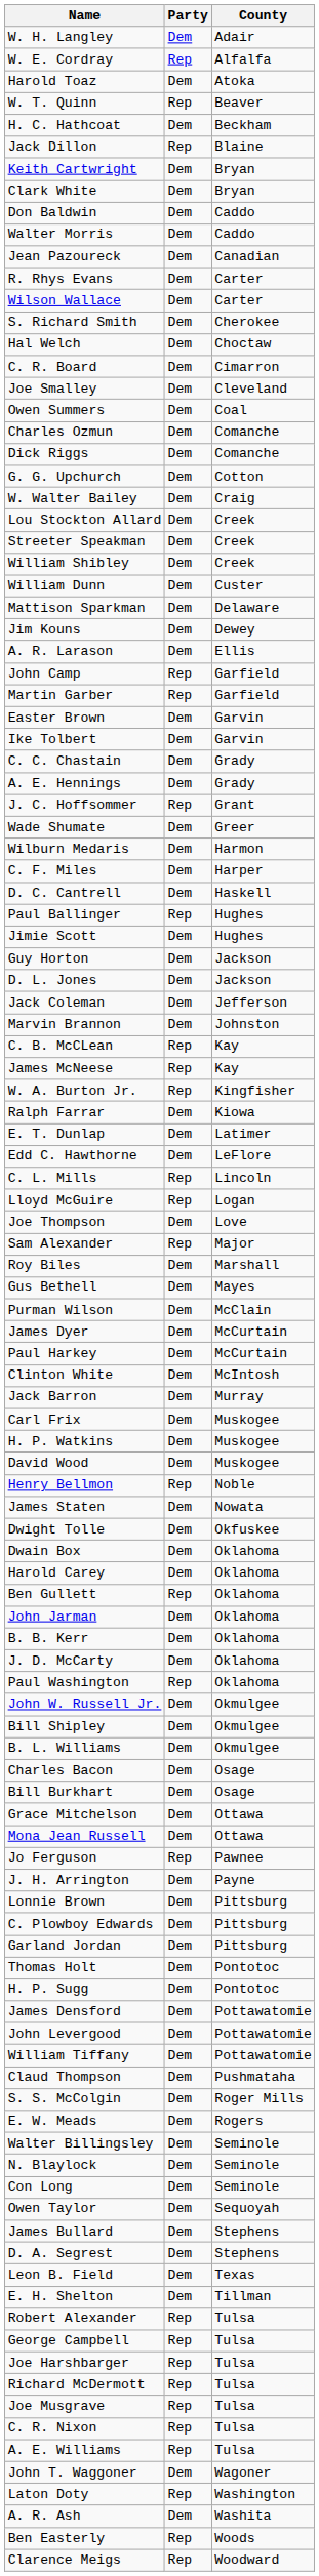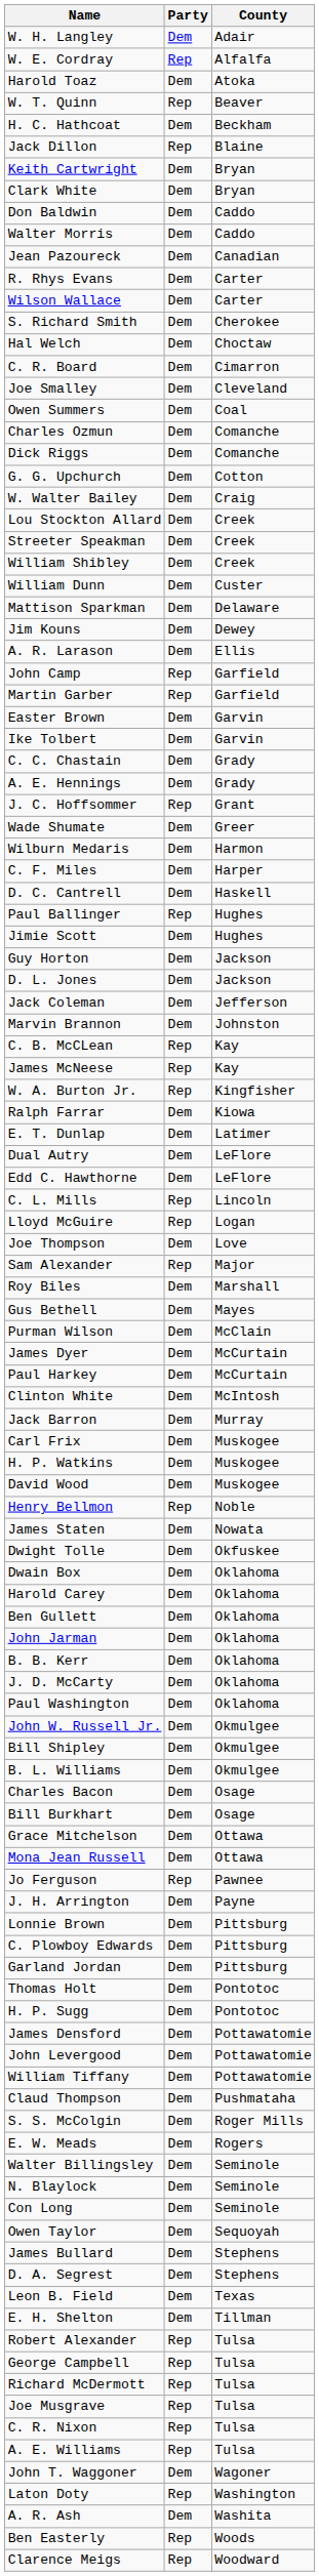 <table class="wikitable sortable">
 <tr>
 <th>Name</th>
 <th>Party</th>
 <th>County</th>
 </tr>
 <tr>
 <td>W. H. Langley</td>
 <td><a href='#'>Dem</a></td>
 <td>Adair</td>
 </tr>
 <tr>
 <td>W. E. Cordray</td>
 <td><a href='#'>Rep</a></td>
 <td>Alfalfa</td>
 </tr>
 <tr>
 <td>Harold Toaz</td>
 <td>Dem</td>
 <td>Atoka</td>
 </tr>
 <tr>
 <td>W. T. Quinn</td>
 <td>Rep</td>
 <td>Beaver</td>
 </tr>
 <tr>
 <td>H. C. Hathcoat</td>
 <td>Dem</td>
 <td>Beckham</td>
 </tr>
 <tr>
 <td>Jack Dillon</td>
 <td>Rep</td>
 <td>Blaine</td>
 </tr>
 <tr>
 <td><a href='#'>Keith Cartwright</a></td>
 <td>Dem</td>
 <td>Bryan</td>
 </tr>
 <tr>
 <td>Clark White</td>
 <td>Dem</td>
 <td>Bryan</td>
 </tr>
 <tr>
 <td>Don Baldwin</td>
 <td>Dem</td>
 <td>Caddo</td>
 </tr>
 <tr>
 <td>Walter Morris</td>
 <td>Dem</td>
 <td>Caddo</td>
 </tr>
 <tr>
 <td>Jean Pazoureck</td>
 <td>Dem</td>
 <td>Canadian</td>
 </tr>
 <tr>
 <td>R. Rhys Evans</td>
 <td>Dem</td>
 <td>Carter</td>
 </tr>
 <tr>
 <td><a href='#'>Wilson Wallace</a></td>
 <td>Dem</td>
 <td>Carter</td>
 </tr>
 <tr>
 <td>S. Richard Smith</td>
 <td>Dem</td>
 <td>Cherokee</td>
 </tr>
 <tr>
 <td>Hal Welch</td>
 <td>Dem</td>
 <td>Choctaw</td>
 </tr>
 <tr>
 <td>C. R. Board</td>
 <td>Dem</td>
 <td>Cimarron</td>
 </tr>
 <tr>
 <td>Joe Smalley</td>
 <td>Dem</td>
 <td>Cleveland</td>
 </tr>
 <tr>
 <td>Owen Summers</td>
 <td>Dem</td>
 <td>Coal</td>
 </tr>
 <tr>
 <td>Charles Ozmun</td>
 <td>Dem</td>
 <td>Comanche</td>
 </tr>
 <tr>
 <td>Dick Riggs</td>
 <td>Dem</td>
 <td>Comanche</td>
 </tr>
 <tr>
 <td>G. G. Upchurch</td>
 <td>Dem</td>
 <td>Cotton</td>
 </tr>
 <tr>
 <td>W. Walter Bailey</td>
 <td>Dem</td>
 <td>Craig</td>
 </tr>
 <tr>
 <td>Lou Stockton Allard</td>
 <td>Dem</td>
 <td>Creek</td>
 </tr>
 <tr>
 <td>Streeter Speakman</td>
 <td>Dem</td>
 <td>Creek</td>
 </tr>
 <tr>
 <td>William Shibley</td>
 <td>Dem</td>
 <td>Creek</td>
 </tr>
 <tr>
 <td>William Dunn</td>
 <td>Dem</td>
 <td>Custer</td>
 </tr>
 <tr>
 <td>Mattison Sparkman</td>
 <td>Dem</td>
 <td>Delaware</td>
 </tr>
 <tr>
 <td>Jim Kouns</td>
 <td>Dem</td>
 <td>Dewey</td>
 </tr>
 <tr>
 <td>A. R. Larason</td>
 <td>Dem</td>
 <td>Ellis</td>
 </tr>
 <tr>
 <td>John Camp</td>
 <td>Rep</td>
 <td>Garfield</td>
 </tr>
 <tr>
 <td>Martin Garber</td>
 <td>Rep</td>
 <td>Garfield</td>
 </tr>
 <tr>
 <td>Easter Brown</td>
 <td>Dem</td>
 <td>Garvin</td>
 </tr>
 <tr>
 <td>Ike Tolbert</td>
 <td>Dem</td>
 <td>Garvin</td>
 </tr>
 <tr>
 <td>C. C. Chastain</td>
 <td>Dem</td>
 <td>Grady</td>
 </tr>
 <tr>
 <td>A. E. Hennings</td>
 <td>Dem</td>
 <td>Grady</td>
 </tr>
 <tr>
 <td>J. C. Hoffsommer</td>
 <td>Rep</td>
 <td>Grant</td>
 </tr>
 <tr>
 <td>Wade Shumate</td>
 <td>Dem</td>
 <td>Greer</td>
 </tr>
 <tr>
 <td>Wilburn Medaris</td>
 <td>Dem</td>
 <td>Harmon</td>
 </tr>
 <tr>
 <td>C. F. Miles</td>
 <td>Dem</td>
 <td>Harper</td>
 </tr>
 <tr>
 <td>D. C. Cantrell</td>
 <td>Dem</td>
 <td>Haskell</td>
 </tr>
 <tr>
 <td>Paul Ballinger</td>
 <td>Rep</td>
 <td>Hughes</td>
 </tr>
 <tr>
 <td>Jimie Scott</td>
 <td>Dem</td>
 <td>Hughes</td>
 </tr>
 <tr>
 <td>Guy Horton</td>
 <td>Dem</td>
 <td>Jackson</td>
 </tr>
 <tr>
 <td>D. L. Jones</td>
 <td>Dem</td>
 <td>Jackson</td>
 </tr>
 <tr>
 <td>Jack Coleman</td>
 <td>Dem</td>
 <td>Jefferson</td>
 </tr>
 <tr>
 <td>Marvin Brannon</td>
 <td>Dem</td>
 <td>Johnston</td>
 </tr>
 <tr>
 <td>C. B. McCLean</td>
 <td>Rep</td>
 <td>Kay</td>
 </tr>
 <tr>
 <td>James McNeese</td>
 <td>Rep</td>
 <td>Kay</td>
 </tr>
 <tr>
 <td>W. A. Burton Jr.</td>
 <td>Rep</td>
 <td>Kingfisher</td>
 </tr>
 <tr>
 <td>Ralph Farrar</td>
 <td>Dem</td>
 <td>Kiowa</td>
 </tr>
 <tr>
 <td>E. T. Dunlap</td>
 <td>Dem</td>
 <td>Latimer</td>
 </tr>
 <tr>
+<td>Dual Autry</td>
+<td>Dem</td>
+<td>LeFlore</td>
+</tr>
+<tr>
 <td>Edd C. Hawthorne</td>
 <td>Dem</td>
 <td>LeFlore</td>
 </tr>
 <tr>
 <td>C. L. Mills</td>
 <td>Rep</td>
 <td>Lincoln</td>
 </tr>
 <tr>
 <td>Lloyd McGuire</td>
 <td>Rep</td>
 <td>Logan</td>
 </tr>
 <tr>
 <td>Joe Thompson</td>
 <td>Dem</td>
 <td>Love</td>
 </tr>
 <tr>
 <td>Sam Alexander</td>
 <td>Rep</td>
 <td>Major</td>
 </tr>
 <tr>
 <td>Roy Biles</td>
 <td>Dem</td>
 <td>Marshall</td>
 </tr>
 <tr>
 <td>Gus Bethell</td>
 <td>Dem</td>
 <td>Mayes</td>
 </tr>
 <tr>
 <td>Purman Wilson</td>
 <td>Dem</td>
 <td>McClain</td>
 </tr>
 <tr>
 <td>James Dyer</td>
 <td>Dem</td>
 <td>McCurtain</td>
 </tr>
 <tr>
 <td>Paul Harkey</td>
 <td>Dem</td>
 <td>McCurtain</td>
 </tr>
 <tr>
 <td>Clinton White</td>
 <td>Dem</td>
 <td>McIntosh</td>
 </tr>
 <tr>
 <td>Jack Barron</td>
 <td>Dem</td>
 <td>Murray</td>
 </tr>
 <tr>
 <td>Carl Frix</td>
 <td>Dem</td>
 <td>Muskogee</td>
 </tr>
 <tr>
 <td>H. P. Watkins</td>
 <td>Dem</td>
 <td>Muskogee</td>
 </tr>
 <tr>
 <td>David Wood</td>
 <td>Dem</td>
 <td>Muskogee</td>
 </tr>
 <tr>
 <td><a href='#'>Henry Bellmon</a></td>
 <td>Rep</td>
 <td>Noble</td>
 </tr>
 <tr>
 <td>James Staten</td>
 <td>Dem</td>
 <td>Nowata</td>
 </tr>
 <tr>
 <td>Dwight Tolle</td>
 <td>Dem</td>
 <td>Okfuskee</td>
 </tr>
 <tr>
 <td>Dwain Box</td>
 <td>Dem</td>
 <td>Oklahoma</td>
 </tr>
 <tr>
 <td>Harold Carey</td>
 <td>Dem</td>
 <td>Oklahoma</td>
 </tr>
 <tr>
 <td>Ben Gullett</td>
-<td>Rep</td>
+<td>Dem</td>
 <td>Oklahoma</td>
 </tr>
 <tr>
 <td><a href='#'>John Jarman</a></td>
 <td>Dem</td>
 <td>Oklahoma</td>
 </tr>
 <tr>
 <td>B. B. Kerr</td>
 <td>Dem</td>
 <td>Oklahoma</td>
 </tr>
 <tr>
 <td>J. D. McCarty</td>
 <td>Dem</td>
 <td>Oklahoma</td>
 </tr>
 <tr>
 <td>Paul Washington</td>
-<td>Rep</td>
+<td>Dem</td>
 <td>Oklahoma</td>
 </tr>
 <tr>
 <td><a href='#'>John W. Russell Jr.</a></td>
 <td>Dem</td>
 <td>Okmulgee</td>
 </tr>
 <tr>
 <td>Bill Shipley</td>
 <td>Dem</td>
 <td>Okmulgee</td>
 </tr>
 <tr>
 <td>B. L. Williams</td>
 <td>Dem</td>
 <td>Okmulgee</td>
 </tr>
 <tr>
 <td>Charles Bacon</td>
 <td>Dem</td>
 <td>Osage</td>
 </tr>
 <tr>
 <td>Bill Burkhart</td>
 <td>Dem</td>
 <td>Osage</td>
 </tr>
 <tr>
 <td>Grace Mitchelson</td>
 <td>Dem</td>
 <td>Ottawa</td>
 </tr>
 <tr>
 <td><a href='#'>Mona Jean Russell</a></td>
 <td>Dem</td>
 <td>Ottawa</td>
 </tr>
 <tr>
 <td>Jo Ferguson</td>
 <td>Rep</td>
 <td>Pawnee</td>
 </tr>
 <tr>
 <td>J. H. Arrington</td>
 <td>Dem</td>
 <td>Payne</td>
 </tr>
 <tr>
 <td>Lonnie Brown</td>
 <td>Dem</td>
 <td>Pittsburg</td>
 </tr>
 <tr>
 <td>C. Plowboy Edwards</td>
 <td>Dem</td>
 <td>Pittsburg</td>
 </tr>
 <tr>
 <td>Garland Jordan</td>
 <td>Dem</td>
 <td>Pittsburg</td>
 </tr>
 <tr>
 <td>Thomas Holt</td>
 <td>Dem</td>
 <td>Pontotoc</td>
 </tr>
 <tr>
 <td>H. P. Sugg</td>
 <td>Dem</td>
 <td>Pontotoc</td>
 </tr>
 <tr>
 <td>James Densford</td>
 <td>Dem</td>
 <td>Pottawatomie</td>
 </tr>
 <tr>
 <td>John Levergood</td>
 <td>Dem</td>
 <td>Pottawatomie</td>
 </tr>
 <tr>
 <td>William Tiffany</td>
 <td>Dem</td>
 <td>Pottawatomie</td>
 </tr>
 <tr>
 <td>Claud Thompson</td>
 <td>Dem</td>
 <td>Pushmataha</td>
 </tr>
 <tr>
 <td>S. S. McColgin</td>
 <td>Dem</td>
 <td>Roger Mills</td>
 </tr>
 <tr>
 <td>E. W. Meads</td>
 <td>Dem</td>
 <td>Rogers</td>
 </tr>
 <tr>
 <td>Walter Billingsley</td>
 <td>Dem</td>
 <td>Seminole</td>
 </tr>
 <tr>
 <td>N. Blaylock</td>
 <td>Dem</td>
 <td>Seminole</td>
 </tr>
 <tr>
 <td>Con Long</td>
 <td>Dem</td>
 <td>Seminole</td>
 </tr>
 <tr>
 <td>Owen Taylor</td>
 <td>Dem</td>
 <td>Sequoyah</td>
 </tr>
 <tr>
 <td>James Bullard</td>
 <td>Dem</td>
 <td>Stephens</td>
 </tr>
 <tr>
 <td>D. A. Segrest</td>
 <td>Dem</td>
 <td>Stephens</td>
 </tr>
 <tr>
 <td>Leon B. Field</td>
 <td>Dem</td>
 <td>Texas</td>
 </tr>
 <tr>
 <td>E. H. Shelton</td>
 <td>Dem</td>
 <td>Tillman</td>
 </tr>
 <tr>
 <td>Robert Alexander</td>
 <td>Rep</td>
 <td>Tulsa</td>
 </tr>
 <tr>
 <td>George Campbell</td>
 <td>Rep</td>
 <td>Tulsa</td>
 </tr>
 <tr>
-<td>Joe Harshbarger</td>
-<td>Rep</td>
-<td>Tulsa</td>
-</tr>
-<tr>
 <td>Richard McDermott</td>
 <td>Rep</td>
 <td>Tulsa</td>
 </tr>
 <tr>
 <td>Joe Musgrave</td>
 <td>Rep</td>
 <td>Tulsa</td>
 </tr>
 <tr>
 <td>C. R. Nixon</td>
 <td>Rep</td>
 <td>Tulsa</td>
 </tr>
 <tr>
 <td>A. E. Williams</td>
 <td>Rep</td>
 <td>Tulsa</td>
 </tr>
 <tr>
 <td>John T. Waggoner</td>
 <td>Dem</td>
 <td>Wagoner</td>
 </tr>
 <tr>
 <td>Laton Doty</td>
 <td>Rep</td>
 <td>Washington</td>
 </tr>
 <tr>
 <td>A. R. Ash</td>
 <td>Dem</td>
 <td>Washita</td>
 </tr>
 <tr>
 <td>Ben Easterly</td>
 <td>Rep</td>
 <td>Woods</td>
 </tr>
 <tr>
 <td>Clarence Meigs</td>
 <td>Rep</td>
 <td>Woodward</td>
 </tr>
 </table>
